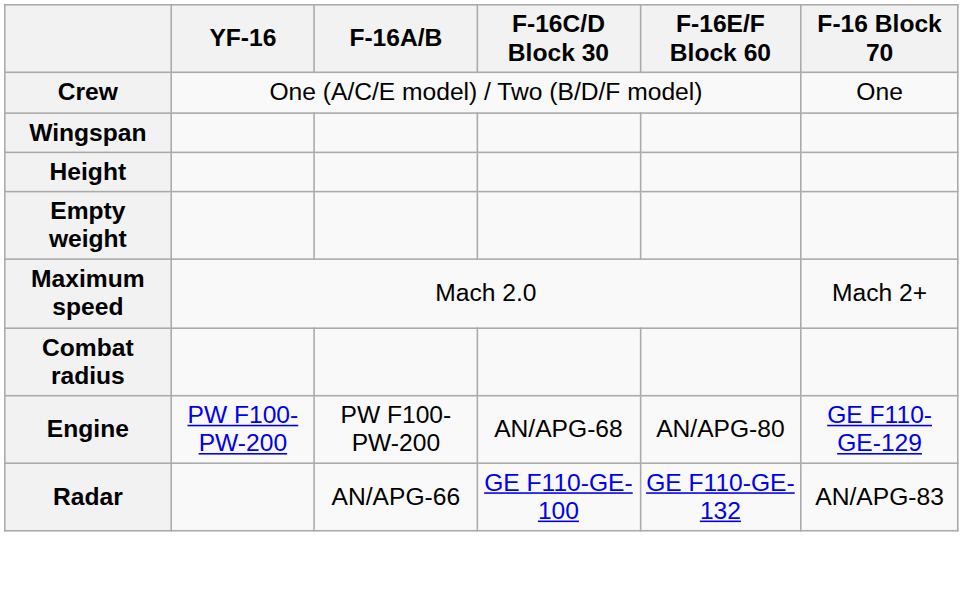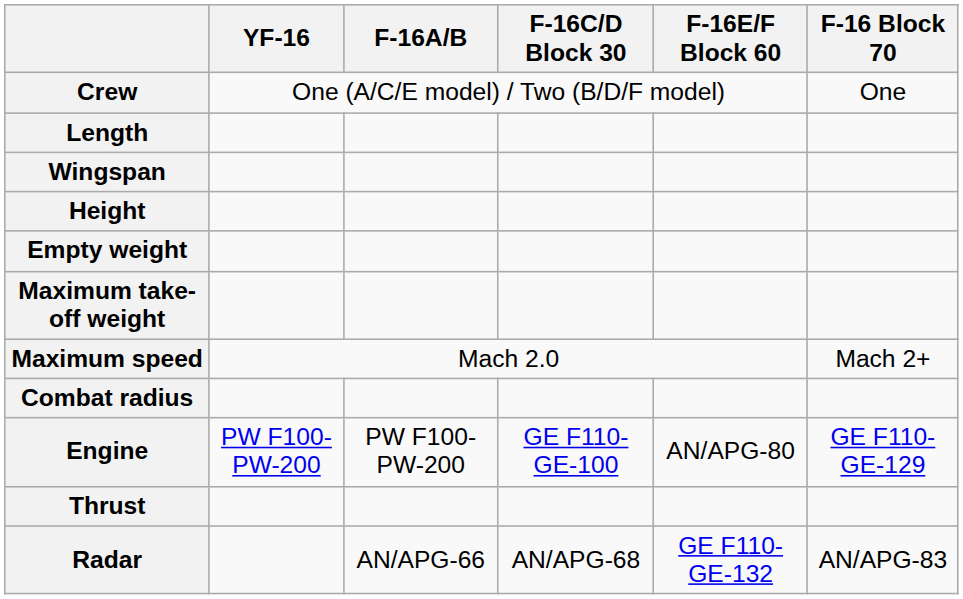 <table class=wikitable style="text-align: center; font-size:98%">
 <tr>
 <th></th>
 <th>YF-16</th>
 <th>F-16A/B</th>
 <th>F-16C/D Block 30</th>
 <th>F-16E/F Block 60</th>
 <th>F-16 Block 70</th>
 </tr>
 <tr>
 <th>Crew</th>
 <td colspan="4">One (A/C/E model) / Two (B/D/F model)</td>
 <td>One</td>
+</tr>
+<tr>
+<th>Length</th>
+<td></td>
+<td></td>
+<td></td>
+<td></td>
+<td></td>
 </tr>
 <tr>
 <th>Wingspan</th>
 <td></td>
 <td></td>
 <td></td>
 <td></td>
 <td></td>
 </tr>
 <tr>
 <th>Height</th>
 <td></td>
 <td></td>
 <td></td>
 <td></td>
 <td></td>
 </tr>
 <tr>
 <th>Empty weight</th>
 <td></td>
 <td></td>
 <td></td>
 <td></td>
 <td></td>
 </tr>
 <tr>
+<th>Maximum take-off weight</th>
+<td></td>
+<td></td>
+<td></td>
+<td></td>
+<td></td>
+</tr>
+<tr>
 <th>Maximum speed</th>
 <td colspan="4">Mach 2.0 </td>
 <td>Mach 2+</td>
 </tr>
 <tr>
 <th>Combat radius</th>
 <td></td>
 <td></td>
 <td></td>
 <td></td>
 <td></td>
 </tr>
 <tr>
 <th>Engine</th>
 <td><a href='#'>PW F100-PW-200</a></td>
 <td>PW F100-PW-200</td>
-<td>AN/APG-68</td>
+<td><a href='#'>GE F110-GE-100</a></td>
 <td>AN/APG-80</td>
 <td><a href='#'>GE F110-GE-129</a></td>
+</tr>
+<tr>
+<th>Thrust</th>
+<td></td>
+<td></td>
+<td></td>
+<td></td>
+<td></td>
 </tr>
 <tr>
 <th>Radar</th>
 <td></td>
 <td>AN/APG-66</td>
-<td><a href='#'>GE F110-GE-100</a></td>
+<td>AN/APG-68</td>
 <td><a href='#'>GE F110-GE-132</a></td>
 <td>AN/APG-83</td>
 </tr>
 </table>
